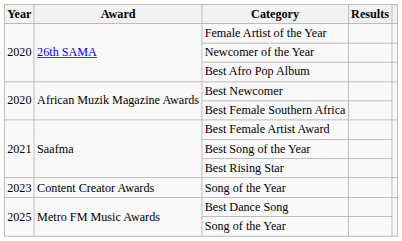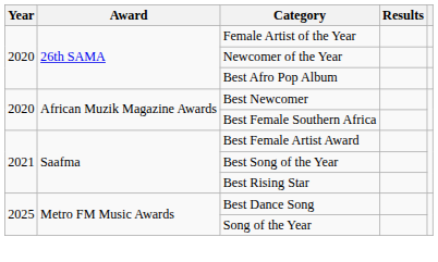 <table class="wikitable sortable">
 <tr>
 <th>Year</th>
 <th>Award</th>
 <th>Category</th>
 <th>Results</th>
 <th></th>
 </tr>
 <tr>
 <td rowspan="3">2020</td>
 <td rowspan="3"><a href='#'>26th SAMA</a></td>
 <td>Female Artist of the Year</td>
 <td></td>
 <td></td>
 </tr>
 <tr>
 <td>Newcomer of the Year</td>
 <td></td>
 <td></td>
 </tr>
 <tr>
 <td>Best Afro Pop Album</td>
 <td></td>
 <td></td>
 </tr>
 <tr>
 <td rowspan="2">2020</td>
 <td rowspan="2">African Muzik Magazine Awards</td>
 <td>Best Newcomer</td>
 <td></td>
 <td rowspan="2"></td>
 </tr>
 <tr>
 <td>Best Female Southern Africa</td>
 <td></td>
 </tr>
 <tr>
 <td rowspan="3">2021</td>
 <td rowspan="3">Saafma</td>
 <td>Best Female Artist Award</td>
 <td></td>
 <td rowspan="3"></td>
 </tr>
 <tr>
 <td>Best Song of the Year</td>
 <td></td>
 </tr>
 <tr>
 <td>Best Rising Star</td>
 <td></td>
 </tr>
 <tr>
-<td>2023</td>
-<td>Content Creator Awards</td>
-<td>Song of the Year</td>
-<td></td>
-<td></td>
-</tr>
-<tr>
 <td rowspan=2>2025</td>
 <td rowspan=2>Metro FM Music Awards</td>
 <td>Best Dance Song</td>
 <td></td>
 <td rowspan=2></td>
 </tr>
 <tr>
 <td>Song of the Year</td>
 <td></td>
 </tr>
 </table>
